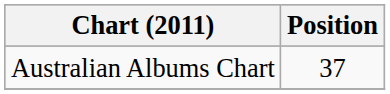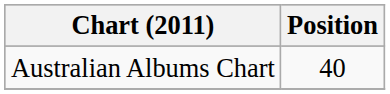 <table class="wikitable">
 <tr>
 <th scope="col">Chart (2011)</th>
 <th scope="col">Position</th>
 </tr>
 <tr>
 <td>Australian Albums Chart</td>
-<td style="text-align:center;">37</td>
+<td style="text-align:center;">40</td>
 </tr>
 <tr>
 </tr>
 </table>
